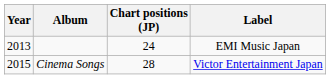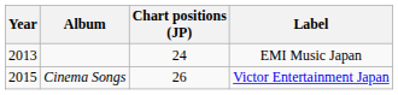 <table class="wikitable">
 <tr>
 <th>Year</th>
 <th>Album</th>
 <th>Chart positions<br>(JP)</th>
 <th>Label</th>
 </tr>
 <tr>
 <td>2013</td>
 <td></td>
 <td align="center">24</td>
 <td align="center">EMI Music Japan</td>
 </tr>
 <tr>
 <td>2015</td>
 <td><em>Cinema Songs</em></td>
-<td align="center">28</td>
+<td align="center">26</td>
 <td align="center"><a href='#'>Victor Entertainment Japan</a></td>
 </tr>
 </table>
